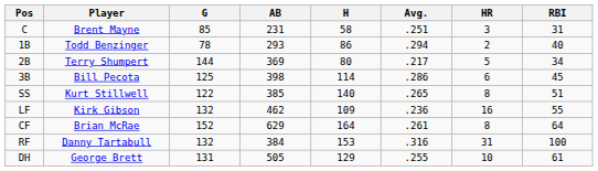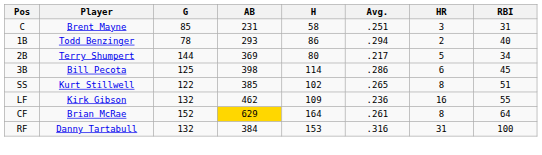 <table class="wikitable sortable">
 <tr>
 <th bgcolor="#DDDDFF" width="5%">Pos</th>
 <th bgcolor="#DDDDFF" width="16%">Player</th>
 <th bgcolor="#DDDDFF" width="9%">G</th>
 <th bgcolor="#DDDDFF" width="9%">AB</th>
 <th bgcolor="#DDDDFF" width="9%">H</th>
 <th bgcolor="#DDDDFF" width="9%">Avg.</th>
 <th bgcolor="#DDDDFF" width="9%">HR</th>
 <th bgcolor="#DDDDFF" width="9%">RBI</th>
 </tr>
 <tr align="center">
 <td>C</td>
 <td><a href='#'>Brent Mayne</a></td>
 <td>85</td>
 <td>231</td>
 <td>58</td>
 <td>.251</td>
 <td>3</td>
 <td>31</td>
 </tr>
 <tr align="center">
 <td>1B</td>
 <td><a href='#'>Todd Benzinger</a></td>
 <td>78</td>
 <td>293</td>
 <td>86</td>
 <td>.294</td>
 <td>2</td>
 <td>40</td>
 </tr>
 <tr align="center">
 <td>2B</td>
 <td><a href='#'>Terry Shumpert</a></td>
 <td>144</td>
 <td>369</td>
 <td>80</td>
 <td>.217</td>
 <td>5</td>
 <td>34</td>
 </tr>
 <tr align="center">
 <td>3B</td>
 <td><a href='#'>Bill Pecota</a></td>
 <td>125</td>
 <td>398</td>
 <td>114</td>
 <td>.286</td>
 <td>6</td>
 <td>45</td>
 </tr>
 <tr align="center">
 <td>SS</td>
 <td><a href='#'>Kurt Stillwell</a></td>
 <td>122</td>
 <td>385</td>
-<td>140</td>
+<td>102</td>
 <td>.265</td>
 <td>8</td>
 <td>51</td>
 </tr>
 <tr align="center">
 <td>LF</td>
 <td><a href='#'>Kirk Gibson</a></td>
 <td>132</td>
 <td>462</td>
 <td>109</td>
 <td>.236</td>
 <td>16</td>
 <td>55</td>
 </tr>
 <tr align="center">
 <td>CF</td>
 <td><a href='#'>Brian McRae</a></td>
 <td>152</td>
-<td>629</td>
+<td style="background: gold;">629</td>
 <td>164</td>
 <td>.261</td>
 <td>8</td>
 <td>64</td>
 </tr>
 <tr align="center">
 <td>RF</td>
 <td><a href='#'>Danny Tartabull</a></td>
 <td>132</td>
 <td>384</td>
 <td>153</td>
 <td>.316</td>
 <td>31</td>
 <td>100</td>
 </tr>
-<tr align="center">
-<td>DH</td>
-<td><a href='#'>George Brett</a></td>
-<td>131</td>
-<td>505</td>
-<td>129</td>
-<td>.255</td>
-<td>10</td>
-<td>61</td>
-</tr>
 </table>
